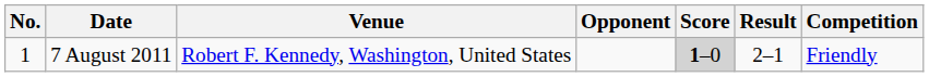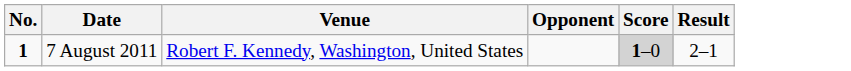 <table class="wikitable sortable">
 <tr>
 <th scope="col">No.</th>
 <th scope="col">Date</th>
 <th scope="col">Venue</th>
 <th scope="col">Opponent</th>
 <th scope="col">Score</th>
 <th scope="col">Result</th>
-<th scope="col">Competition</th>
 </tr>
 <tr>
-<td align="center">1</td>
+<td align="center"><strong>1</strong></td>
 <td>7 August 2011</td>
 <td><a href='#'>Robert F. Kennedy</a>, <a href='#'>Washington</a>, United States</td>
 <td></td>
 <td align=center style="background: lightgrey;"><strong>1</strong>–0</td>
 <td align=center>2–1</td>
-<td><a href='#'>Friendly</a></td>
 </tr>
 </table>
